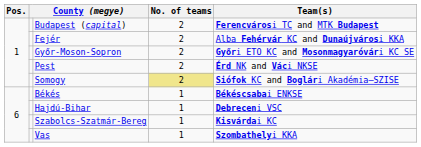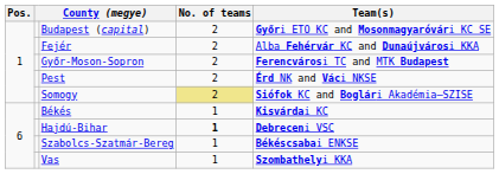 <table class="wikitable">
 <tr>
 <th>Pos.</th>
 <th colspan=2><a href='#'>County</a> <em>(megye)</em></th>
 <th>No. of teams</th>
 <th>Team(s)</th>
 </tr>
 <tr>
 <td rowspan="5" align="center">1</td>
 <td align=center></td>
 <td><a href='#'>Budapest</a> (<em><a href='#'>capital</a></em>)</td>
 <td align="center">2</td>
-<td><a href='#'><strong>Ferencváros</strong>i TC</a> and <a href='#'>MTK <strong>Budapest</strong></a></td>
+<td><a href='#'><strong>Győr</strong>i ETO KC</a> and <a href='#'><strong>Mosonmagyaróvár</strong>i KC SE</a></td>
 </tr>
 <tr>
 <td align=center></td>
 <td><a href='#'>Fejér</a></td>
 <td align="center">2</td>
 <td><a href='#'>Alba <strong>Fehérvár</strong> KC</a> and <a href='#'><strong>Dunaújváros</strong>i KKA</a></td>
 </tr>
 <tr>
 <td align=center></td>
 <td><a href='#'>Győr-Moson-Sopron</a></td>
 <td align="center">2</td>
-<td><a href='#'><strong>Győr</strong>i ETO KC</a> and <a href='#'><strong>Mosonmagyaróvár</strong>i KC SE</a></td>
+<td><a href='#'><strong>Ferencváros</strong>i TC</a> and <a href='#'>MTK <strong>Budapest</strong></a></td>
 </tr>
 <tr>
 <td align=center></td>
 <td><a href='#'>Pest</a></td>
 <td align="center">2</td>
 <td><a href='#'><strong>Érd</strong> NK</a> and <a href='#'><strong>Vác</strong>i NKSE</a></td>
 </tr>
 <tr>
 <td align=center></td>
 <td><a href='#'>Somogy</a></td>
 <td align="center" style="background: khaki;">2</td>
 <td><a href='#'><strong>Siófok</strong> KC</a> and <a href='#'><strong>Boglár</strong>i Akadémia–SZISE</a></td>
 </tr>
 <tr>
 <td rowspan="4" align="center">6</td>
 <td align=center></td>
 <td><a href='#'>Békés</a></td>
 <td align="center">1</td>
-<td><a href='#'><strong>Békéscsaba</strong>i ENKSE</a></td>
+<td><a href='#'><strong>Kisvárda</strong>i KC</a></td>
 </tr>
 <tr>
 <td align=center></td>
 <td><a href='#'>Hajdú-Bihar</a></td>
-<td align="center">1</td>
+<td align="center"><strong>1</strong></td>
 <td><a href='#'><strong>Debrecen</strong>i VSC</a></td>
 </tr>
 <tr>
 <td align=center></td>
 <td><a href='#'>Szabolcs-Szatmár-Bereg</a></td>
 <td align="center">1</td>
-<td><a href='#'><strong>Kisvárda</strong>i KC</a></td>
+<td><a href='#'><strong>Békéscsaba</strong>i ENKSE</a></td>
 </tr>
 <tr>
 <td align=center></td>
 <td><a href='#'>Vas</a></td>
 <td align="center">1</td>
 <td><a href='#'><strong>Szombathely</strong>i KKA</a></td>
 </tr>
 </table>
